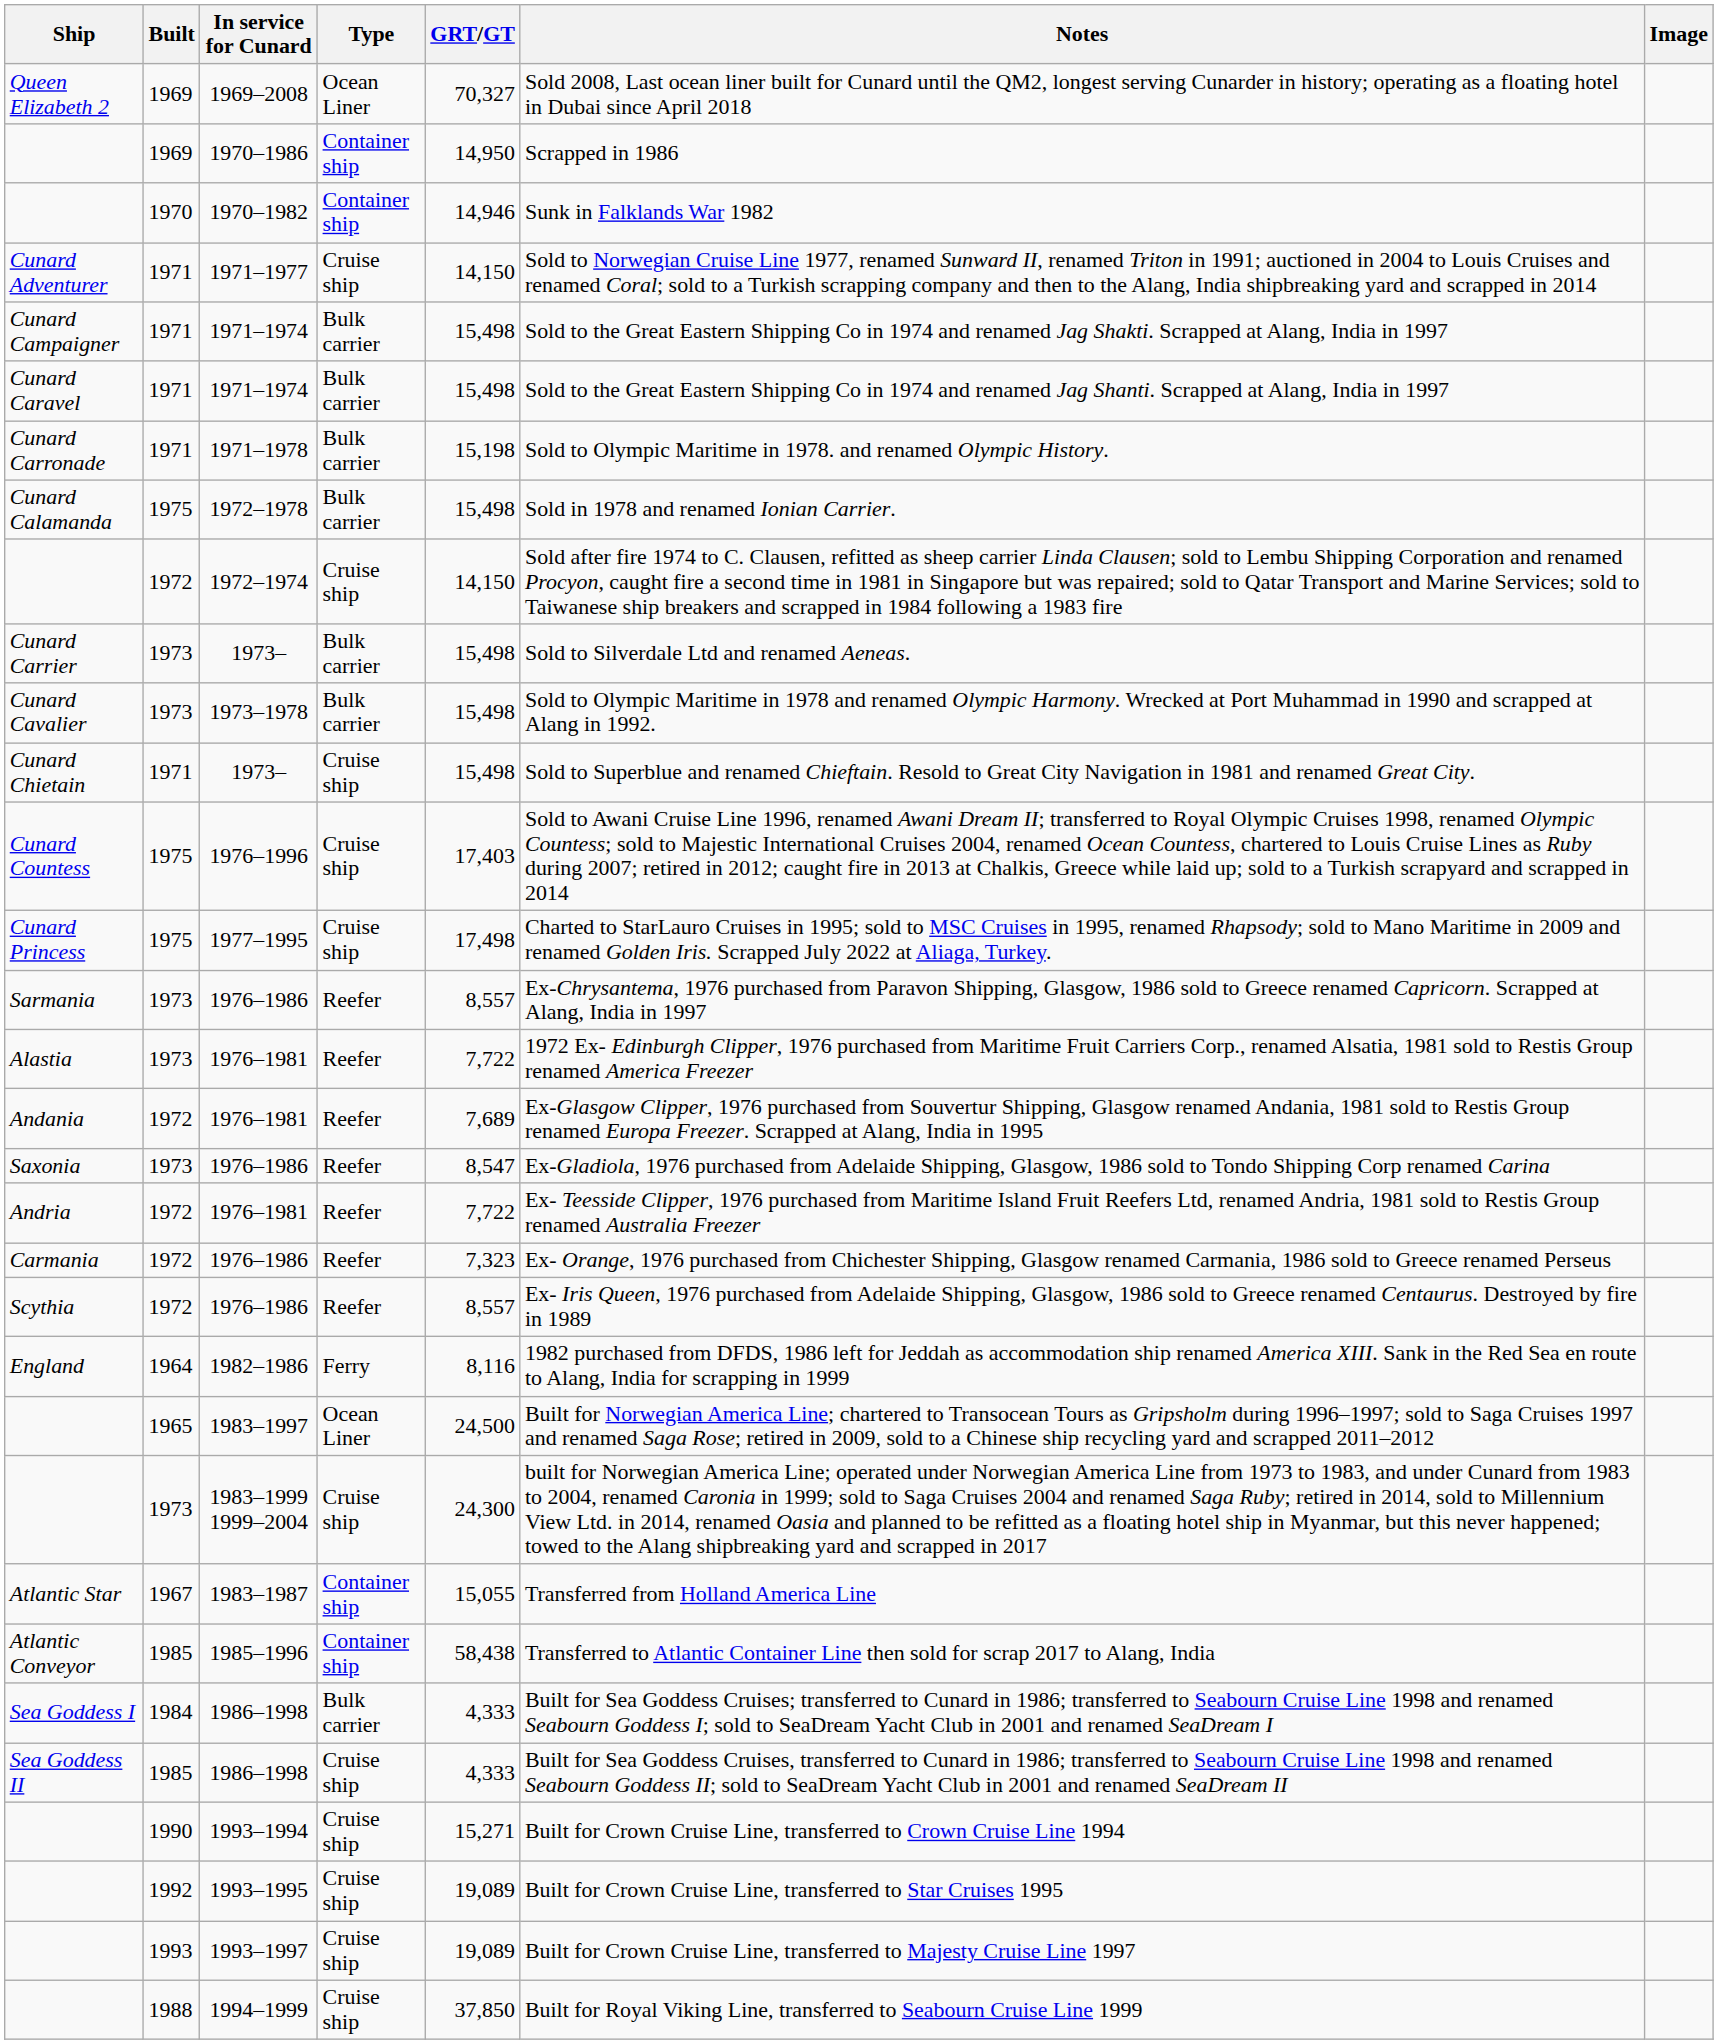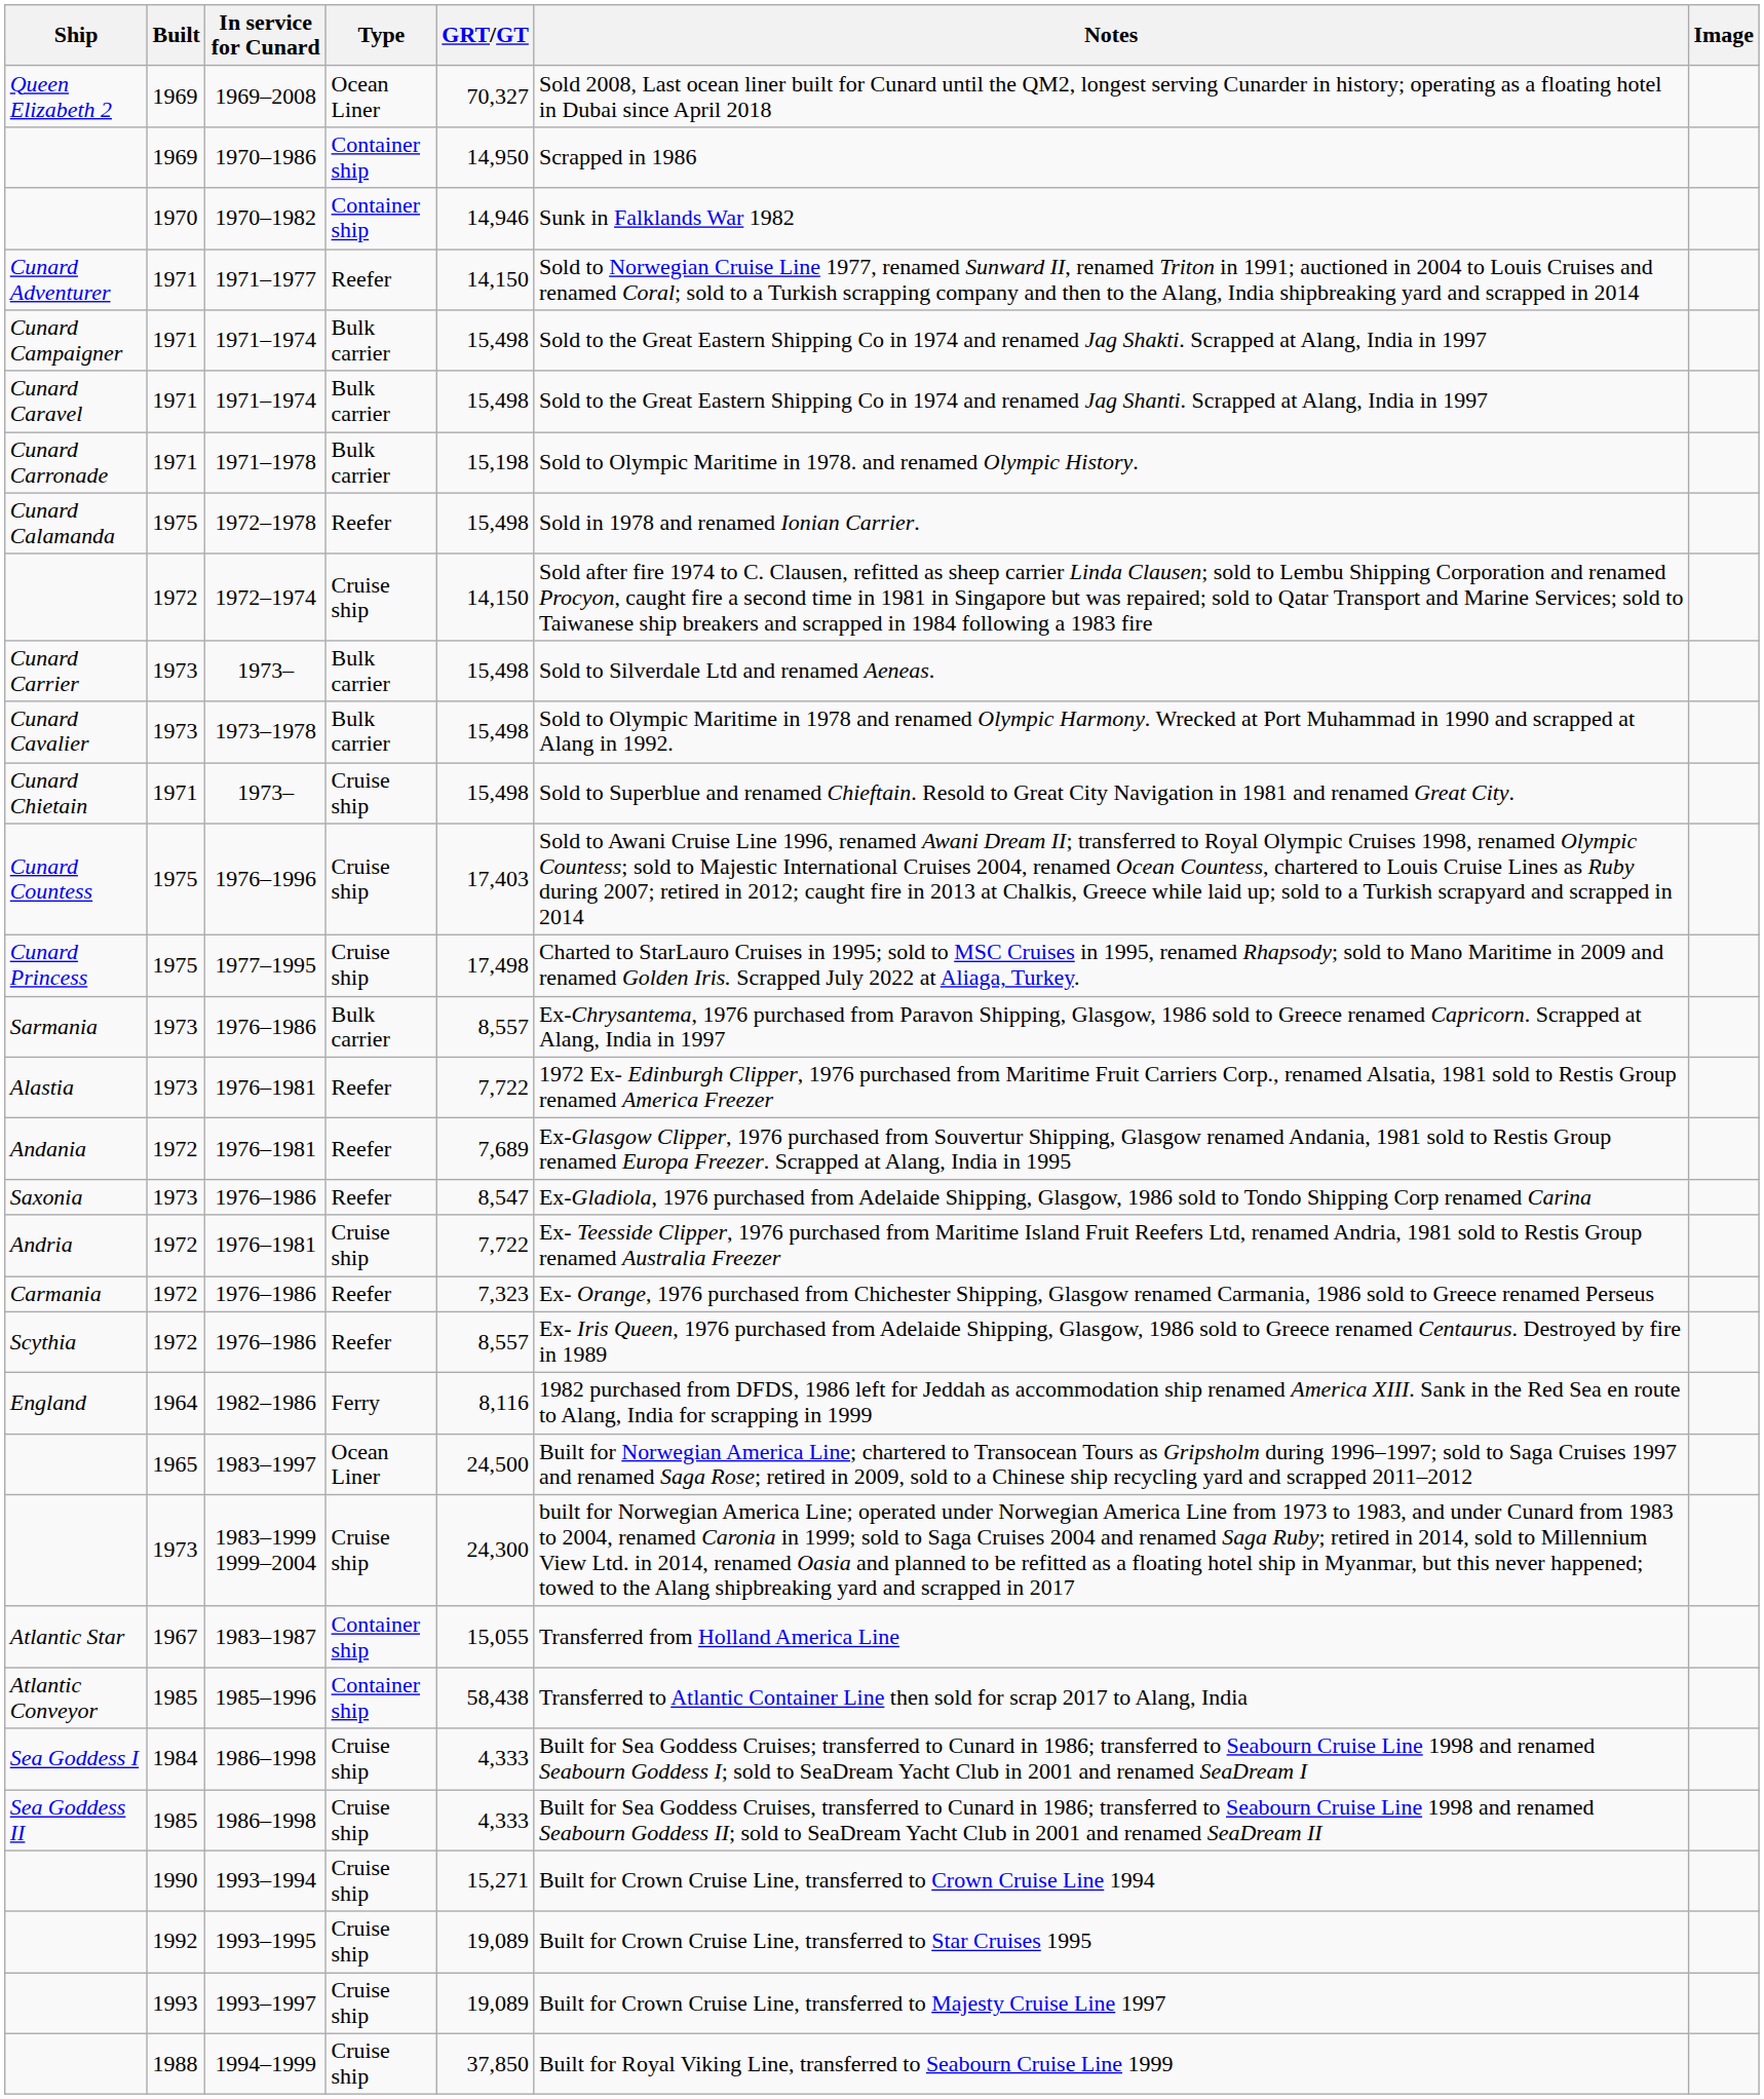 <table class="wikitable sortable">
 <tr>
 <th>Ship</th>
 <th>Built</th>
 <th>In service for Cunard</th>
 <th>Type</th>
 <th><a href='#'>GRT</a>/<a href='#'>GT</a></th>
 <th class="unsortable">Notes</th>
 <th class="unsortable">Image</th>
 </tr>
 <tr>
 <td><em><a href='#'>Queen Elizabeth 2</a></em></td>
 <td>1969</td>
 <td style="text-align:Center;">1969–2008</td>
 <td>Ocean Liner</td>
 <td style="text-align:Right;">70,327</td>
 <td>Sold 2008, Last ocean liner built for Cunard until the QM2, longest serving Cunarder in history; operating as a floating hotel in Dubai since April 2018</td>
 <td></td>
 </tr>
 <tr>
 <td></td>
 <td>1969</td>
 <td style="text-align:Center;">1970–1986</td>
 <td><a href='#'>Container ship</a></td>
 <td style="text-align:Right;">14,950</td>
 <td>Scrapped in 1986</td>
 <td></td>
 </tr>
 <tr>
 <td></td>
 <td>1970</td>
 <td style="text-align:Center;">1970–1982</td>
 <td><a href='#'>Container ship</a></td>
 <td style="text-align:Right;">14,946</td>
 <td>Sunk in <a href='#'>Falklands War</a> 1982</td>
 <td></td>
 </tr>
 <tr>
 <td><em><a href='#'>Cunard Adventurer</a></em></td>
 <td>1971</td>
 <td style="text-align:Center;">1971–1977</td>
-<td>Cruise ship</td>
+<td>Reefer</td>
 <td style="text-align:Right;">14,150</td>
 <td>Sold to <a href='#'>Norwegian Cruise Line</a> 1977, renamed <em>Sunward II</em>, renamed <em>Triton</em> in 1991; auctioned in 2004 to Louis Cruises and renamed <em>Coral</em>; sold to a Turkish scrapping company and then to the Alang, India shipbreaking yard and scrapped in 2014</td>
 <td></td>
 </tr>
 <tr>
 <td><em>Cunard Campaigner</em></td>
 <td>1971</td>
 <td style="text-align:Center;">1971–1974</td>
 <td>Bulk carrier</td>
 <td style="text-align:Right;">15,498</td>
 <td>Sold to the Great Eastern Shipping Co in 1974 and renamed <em>Jag Shakti</em>. Scrapped at Alang, India in 1997</td>
 <td></td>
 </tr>
 <tr>
 <td><em>Cunard Caravel</em></td>
 <td>1971</td>
 <td style="text-align:Center;">1971–1974</td>
 <td>Bulk carrier</td>
 <td style="text-align:Right;">15,498</td>
 <td>Sold to the Great Eastern Shipping Co in 1974 and renamed <em>Jag Shanti</em>. Scrapped at Alang, India in 1997</td>
 <td></td>
 </tr>
 <tr>
 <td><em>Cunard Carronade</em></td>
 <td>1971</td>
 <td style="text-align:Center;">1971–1978</td>
 <td>Bulk carrier</td>
 <td style="text-align:Right;">15,198</td>
 <td>Sold to Olympic Maritime in 1978. and renamed <em>Olympic History</em>.</td>
 <td></td>
 </tr>
 <tr>
 <td><em>Cunard Calamanda</em></td>
 <td>1975</td>
 <td style="text-align:Center;">1972–1978</td>
-<td>Bulk carrier</td>
+<td>Reefer</td>
 <td style="text-align:Right;">15,498</td>
 <td>Sold in 1978 and renamed <em>Ionian Carrier</em>.</td>
 <td></td>
 </tr>
 <tr>
 <td></td>
 <td>1972</td>
 <td style="text-align:Center;">1972–1974</td>
 <td>Cruise ship</td>
 <td style="text-align:Right;">14,150</td>
 <td>Sold after fire 1974 to C. Clausen, refitted as sheep carrier <em>Linda Clausen</em>; sold to Lembu Shipping Corporation and renamed <em>Procyon</em>, caught fire a second time in 1981 in Singapore but was repaired; sold to Qatar Transport and Marine Services; sold to Taiwanese ship breakers and scrapped in 1984 following a 1983 fire</td>
 <td></td>
 </tr>
 <tr>
 <td><em>Cunard Carrier</em></td>
 <td>1973</td>
 <td style="text-align:Center;">1973–</td>
 <td>Bulk carrier</td>
 <td style="text-align:Right;">15,498</td>
 <td>Sold to Silverdale Ltd and renamed <em>Aeneas</em>.</td>
 <td></td>
 </tr>
 <tr>
 <td><em>Cunard Cavalier</em></td>
 <td>1973</td>
 <td style="text-align:Center;">1973–1978</td>
 <td>Bulk carrier</td>
 <td style="text-align:Right;">15,498</td>
 <td>Sold to Olympic Maritime in 1978 and renamed <em>Olympic Harmony</em>. Wrecked at Port Muhammad in 1990 and scrapped at Alang in 1992.</td>
 <td></td>
 </tr>
 <tr>
 <td><em>Cunard Chietain</em></td>
 <td>1971</td>
 <td style="text-align:Center;">1973–</td>
 <td>Cruise ship</td>
 <td style="text-align:Right;">15,498</td>
 <td>Sold to Superblue and renamed <em>Chieftain</em>. Resold to Great City Navigation in 1981 and renamed <em>Great City</em>.</td>
 <td></td>
 </tr>
 <tr>
 <td><em><a href='#'>Cunard Countess</a></em></td>
 <td>1975</td>
 <td style="text-align:Center;">1976–1996</td>
 <td>Cruise ship</td>
 <td style="text-align:Right;">17,403</td>
 <td>Sold to Awani Cruise Line 1996, renamed <em>Awani Dream II</em>; transferred to Royal Olympic Cruises 1998, renamed <em>Olympic Countess</em>; sold to Majestic International Cruises 2004, renamed <em>Ocean Countess</em>, chartered to Louis Cruise Lines as <em>Ruby</em> during 2007; retired in 2012; caught fire in 2013 at Chalkis, Greece while laid up; sold to a Turkish scrapyard and scrapped in 2014</td>
 <td></td>
 </tr>
 <tr>
 <td><em><a href='#'>Cunard Princess</a></em></td>
 <td>1975</td>
 <td style="text-align:Center;">1977–1995</td>
 <td>Cruise ship</td>
 <td style="text-align:Right;">17,498</td>
 <td>Charted to StarLauro Cruises in 1995; sold to <a href='#'>MSC Cruises</a> in 1995, renamed <em>Rhapsody</em>; sold to Mano Maritime in 2009 and renamed <em>Golden Iris.</em> Scrapped July 2022 at <a href='#'>Aliaga, Turkey</a>.</td>
 <td></td>
 </tr>
 <tr>
 <td><em>Sarmania</em></td>
 <td>1973</td>
 <td style="text-align:Center;">1976–1986</td>
-<td>Reefer</td>
+<td>Bulk carrier</td>
 <td style="text-align:Right;">8,557</td>
 <td>Ex-<em>Chrysantema</em>, 1976 purchased from Paravon Shipping, Glasgow, 1986 sold to Greece renamed <em>Capricorn</em>. Scrapped at Alang, India in 1997</td>
 <td></td>
 </tr>
 <tr>
 <td><em>Alastia</em></td>
 <td>1973</td>
 <td style="text-align:Center;">1976–1981</td>
 <td>Reefer</td>
 <td style="text-align:Right;">7,722</td>
 <td>1972	Ex- <em>Edinburgh Clipper</em>, 1976 purchased from Maritime Fruit Carriers Corp., renamed Alsatia, 1981 sold to Restis Group renamed <em>America Freezer</em></td>
 <td></td>
 </tr>
 <tr>
 <td><em>Andania</em></td>
 <td>1972</td>
 <td style="text-align:Center;">1976–1981</td>
 <td>Reefer</td>
 <td style="text-align:Right;">7,689</td>
 <td>Ex-<em>Glasgow Clipper</em>, 1976 purchased from Souvertur Shipping, Glasgow renamed Andania, 1981 sold to Restis Group renamed <em>Europa Freezer</em>. Scrapped at Alang, India in 1995</td>
 <td></td>
 </tr>
 <tr>
 <td><em>Saxonia</em></td>
 <td>1973</td>
 <td style="text-align:Center;">1976–1986</td>
 <td>Reefer</td>
 <td style="text-align:Right;">8,547</td>
 <td>Ex-<em>Gladiola</em>, 1976 purchased from Adelaide Shipping, Glasgow, 1986 sold to Tondo Shipping Corp renamed <em>Carina</em></td>
 <td></td>
 </tr>
 <tr>
 <td><em>Andria</em></td>
 <td>1972</td>
 <td style="text-align:Center;">1976–1981</td>
-<td>Reefer</td>
+<td>Cruise ship</td>
 <td style="text-align:Right;">7,722</td>
 <td>Ex- <em>Teesside Clipper</em>, 1976 purchased from Maritime Island Fruit Reefers Ltd, renamed Andria, 1981 sold to Restis Group renamed <em>Australia Freezer</em></td>
 <td></td>
 </tr>
 <tr>
 <td><em>Carmania</em></td>
 <td>1972</td>
 <td style="text-align:Center;">1976–1986</td>
 <td>Reefer</td>
 <td style="text-align:Right;">7,323</td>
 <td>Ex- <em>Orange</em>, 1976 purchased from Chichester Shipping, Glasgow renamed Carmania, 1986 sold to Greece renamed Perseus</td>
 <td></td>
 </tr>
 <tr>
 <td><em>Scythia</em></td>
 <td>1972</td>
 <td style="text-align:Center;">1976–1986</td>
 <td>Reefer</td>
 <td style="text-align:Right;">8,557</td>
 <td>Ex- <em>Iris Queen</em>, 1976 purchased from Adelaide Shipping, Glasgow, 1986 sold to Greece renamed <em>Centaurus</em>. Destroyed by fire in 1989</td>
 <td></td>
 </tr>
 <tr>
 <td><em>England</em></td>
 <td>1964</td>
 <td style="text-align:Center;">1982–1986</td>
 <td>Ferry</td>
 <td style="text-align:Right;">8,116</td>
 <td>1982 purchased from DFDS, 1986 left for Jeddah as accommodation ship renamed <em>America XIII</em>. Sank in the Red Sea en route to Alang, India for scrapping in 1999</td>
 <td></td>
 </tr>
 <tr>
 <td></td>
 <td>1965</td>
 <td style="text-align:Center;">1983–1997</td>
 <td>Ocean Liner</td>
 <td style="text-align:Right;">24,500</td>
 <td>Built for <a href='#'>Norwegian America Line</a>; chartered to Transocean Tours as <em>Gripsholm</em> during 1996–1997; sold to Saga Cruises 1997 and renamed <em>Saga Rose</em>; retired in 2009, sold to a Chinese ship recycling yard and scrapped 2011–2012</td>
 <td></td>
 </tr>
 <tr>
 <td><br></td>
 <td>1973</td>
 <td style="text-align:Center;">1983–1999<br>1999–2004</td>
 <td>Cruise ship</td>
 <td style="text-align:Right;">24,300</td>
 <td>built for Norwegian America Line; operated under Norwegian America Line from 1973 to 1983, and under Cunard from 1983 to 2004, renamed <em>Caronia</em> in 1999; sold to Saga Cruises 2004 and renamed <em>Saga Ruby</em>; retired in 2014, sold to Millennium View Ltd. in 2014, renamed <em>Oasia</em> and planned to be refitted as a floating hotel ship in Myanmar, but this never happened; towed to the Alang shipbreaking yard and scrapped in 2017</td>
 <td></td>
 </tr>
 <tr>
 <td><em>Atlantic Star</em></td>
 <td>1967</td>
 <td style="text-align:Center;">1983–1987</td>
 <td><a href='#'>Container ship</a></td>
 <td style="text-align:Right;">15,055</td>
 <td>Transferred from <a href='#'>Holland America Line</a></td>
 <td></td>
 </tr>
 <tr>
 <td><em>Atlantic Conveyor</em></td>
 <td>1985</td>
 <td style="text-align:Center;">1985–1996</td>
 <td><a href='#'>Container ship</a></td>
 <td style="text-align:Right;">58,438</td>
 <td>Transferred to <a href='#'>Atlantic Container Line</a> then sold for scrap 2017 to Alang, India</td>
 <td></td>
 </tr>
 <tr>
 <td><em><a href='#'>Sea Goddess I</a></em></td>
 <td>1984</td>
 <td style="text-align:Center;">1986–1998</td>
-<td>Bulk carrier</td>
+<td>Cruise ship</td>
 <td style="text-align:Right;">4,333</td>
 <td>Built for Sea Goddess Cruises; transferred to Cunard in 1986; transferred to <a href='#'>Seabourn Cruise Line</a> 1998 and renamed <em>Seabourn Goddess I</em>; sold to SeaDream Yacht Club in 2001 and renamed <em>SeaDream I</em></td>
 <td></td>
 </tr>
 <tr>
 <td><em><a href='#'>Sea Goddess II</a></em></td>
 <td>1985</td>
 <td style="text-align:Center;">1986–1998</td>
 <td>Cruise ship</td>
 <td style="text-align:Right;">4,333</td>
 <td>Built for Sea Goddess Cruises, transferred to Cunard in 1986; transferred to <a href='#'>Seabourn Cruise Line</a> 1998 and renamed <em>Seabourn Goddess II</em>; sold to SeaDream Yacht Club in 2001 and renamed <em>SeaDream II</em></td>
 <td></td>
 </tr>
 <tr>
 <td></td>
 <td>1990</td>
 <td style="text-align:Center;">1993–1994</td>
 <td>Cruise ship</td>
 <td style="text-align:Right;">15,271</td>
 <td>Built for Crown Cruise Line, transferred to <a href='#'>Crown Cruise Line</a> 1994</td>
 <td></td>
 </tr>
 <tr>
 <td></td>
 <td>1992</td>
 <td style="text-align:Center;">1993–1995</td>
 <td>Cruise ship</td>
 <td style="text-align:Right;">19,089</td>
 <td>Built for Crown Cruise Line, transferred to <a href='#'>Star Cruises</a> 1995</td>
 <td></td>
 </tr>
 <tr>
 <td></td>
 <td>1993</td>
 <td style="text-align:Center;">1993–1997</td>
 <td>Cruise ship</td>
 <td style="text-align:Right;">19,089</td>
 <td>Built for Crown Cruise Line, transferred to <a href='#'>Majesty Cruise Line</a> 1997</td>
 <td></td>
 </tr>
 <tr>
 <td></td>
 <td>1988</td>
 <td style="text-align:Center;">1994–1999</td>
 <td>Cruise ship</td>
 <td style="text-align:Right;">37,850</td>
 <td>Built for Royal Viking Line, transferred to <a href='#'>Seabourn Cruise Line</a> 1999</td>
 <td></td>
 </tr>
 </table>
